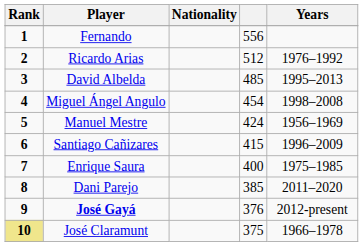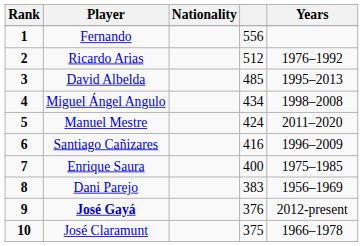 <table class="wikitable" style="text-align:center;margin-left:1em">
 <tr>
 <th scope=col>Rank</th>
 <th scope=col>Player</th>
 <th scope=col>Nationality</th>
 <th scope=col></th>
 <th width=100px>Years</th>
 </tr>
 <tr>
 </tr>
 <tr>
 <td align="center"><strong>1</strong></td>
 <td><a href='#'>Fernando</a></td>
 <td align=center></td>
 <td align=center>556</td>
 <td align=center></td>
 </tr>
 <tr>
 <td align="center"><strong>2</strong></td>
 <td><a href='#'>Ricardo Arias</a></td>
 <td align=center></td>
 <td align=center>512</td>
 <td align=center>1976–1992</td>
 </tr>
 <tr>
 <td align="center"><strong>3</strong></td>
 <td><a href='#'>David Albelda</a></td>
 <td align=center></td>
 <td align=center>485</td>
 <td align=center>1995–2013</td>
 </tr>
 <tr>
 <td align="center"><strong>4</strong></td>
 <td><a href='#'>Miguel Ángel Angulo</a></td>
 <td align=center></td>
-<td align=center>454</td>
+<td align=center>434</td>
 <td align=center>1998–2008</td>
 </tr>
 <tr>
 <td align="center"><strong>5</strong></td>
 <td><a href='#'>Manuel Mestre</a></td>
 <td align=center></td>
 <td align=center>424</td>
-<td align=center>1956–1969</td>
+<td align=center>2011–2020</td>
 </tr>
 <tr>
 <td align="center"><strong>6</strong></td>
 <td><a href='#'>Santiago Cañizares</a></td>
 <td align=center></td>
-<td align=center>415</td>
+<td align=center>416</td>
 <td align=center>1996–2009</td>
 </tr>
 <tr>
 <td align="center"><strong>7</strong></td>
 <td><a href='#'>Enrique Saura</a></td>
 <td align=center></td>
 <td align=center>400</td>
 <td align=center>1975–1985</td>
 </tr>
 <tr>
 <td align="center"><strong>8</strong></td>
 <td><a href='#'>Dani Parejo</a></td>
 <td align=center></td>
-<td align=center>385</td>
-<td align=center>2011–2020</td>
+<td align=center>383</td>
+<td align=center>1956–1969</td>
 </tr>
 <tr>
 <td align="center"><strong>9</strong></td>
 <td><strong><a href='#'>José Gayá</a></strong></td>
 <td align=center></td>
 <td align=center>376</td>
 <td align=center>2012-present</td>
 </tr>
 <tr>
-<td align="center" style="background: khaki;"><strong>10</strong></td>
+<td align="center"><strong>10</strong></td>
 <td><a href='#'>José Claramunt</a></td>
 <td align=center></td>
 <td align=center>375</td>
 <td align=center>1966–1978</td>
 </tr>
 </table>
